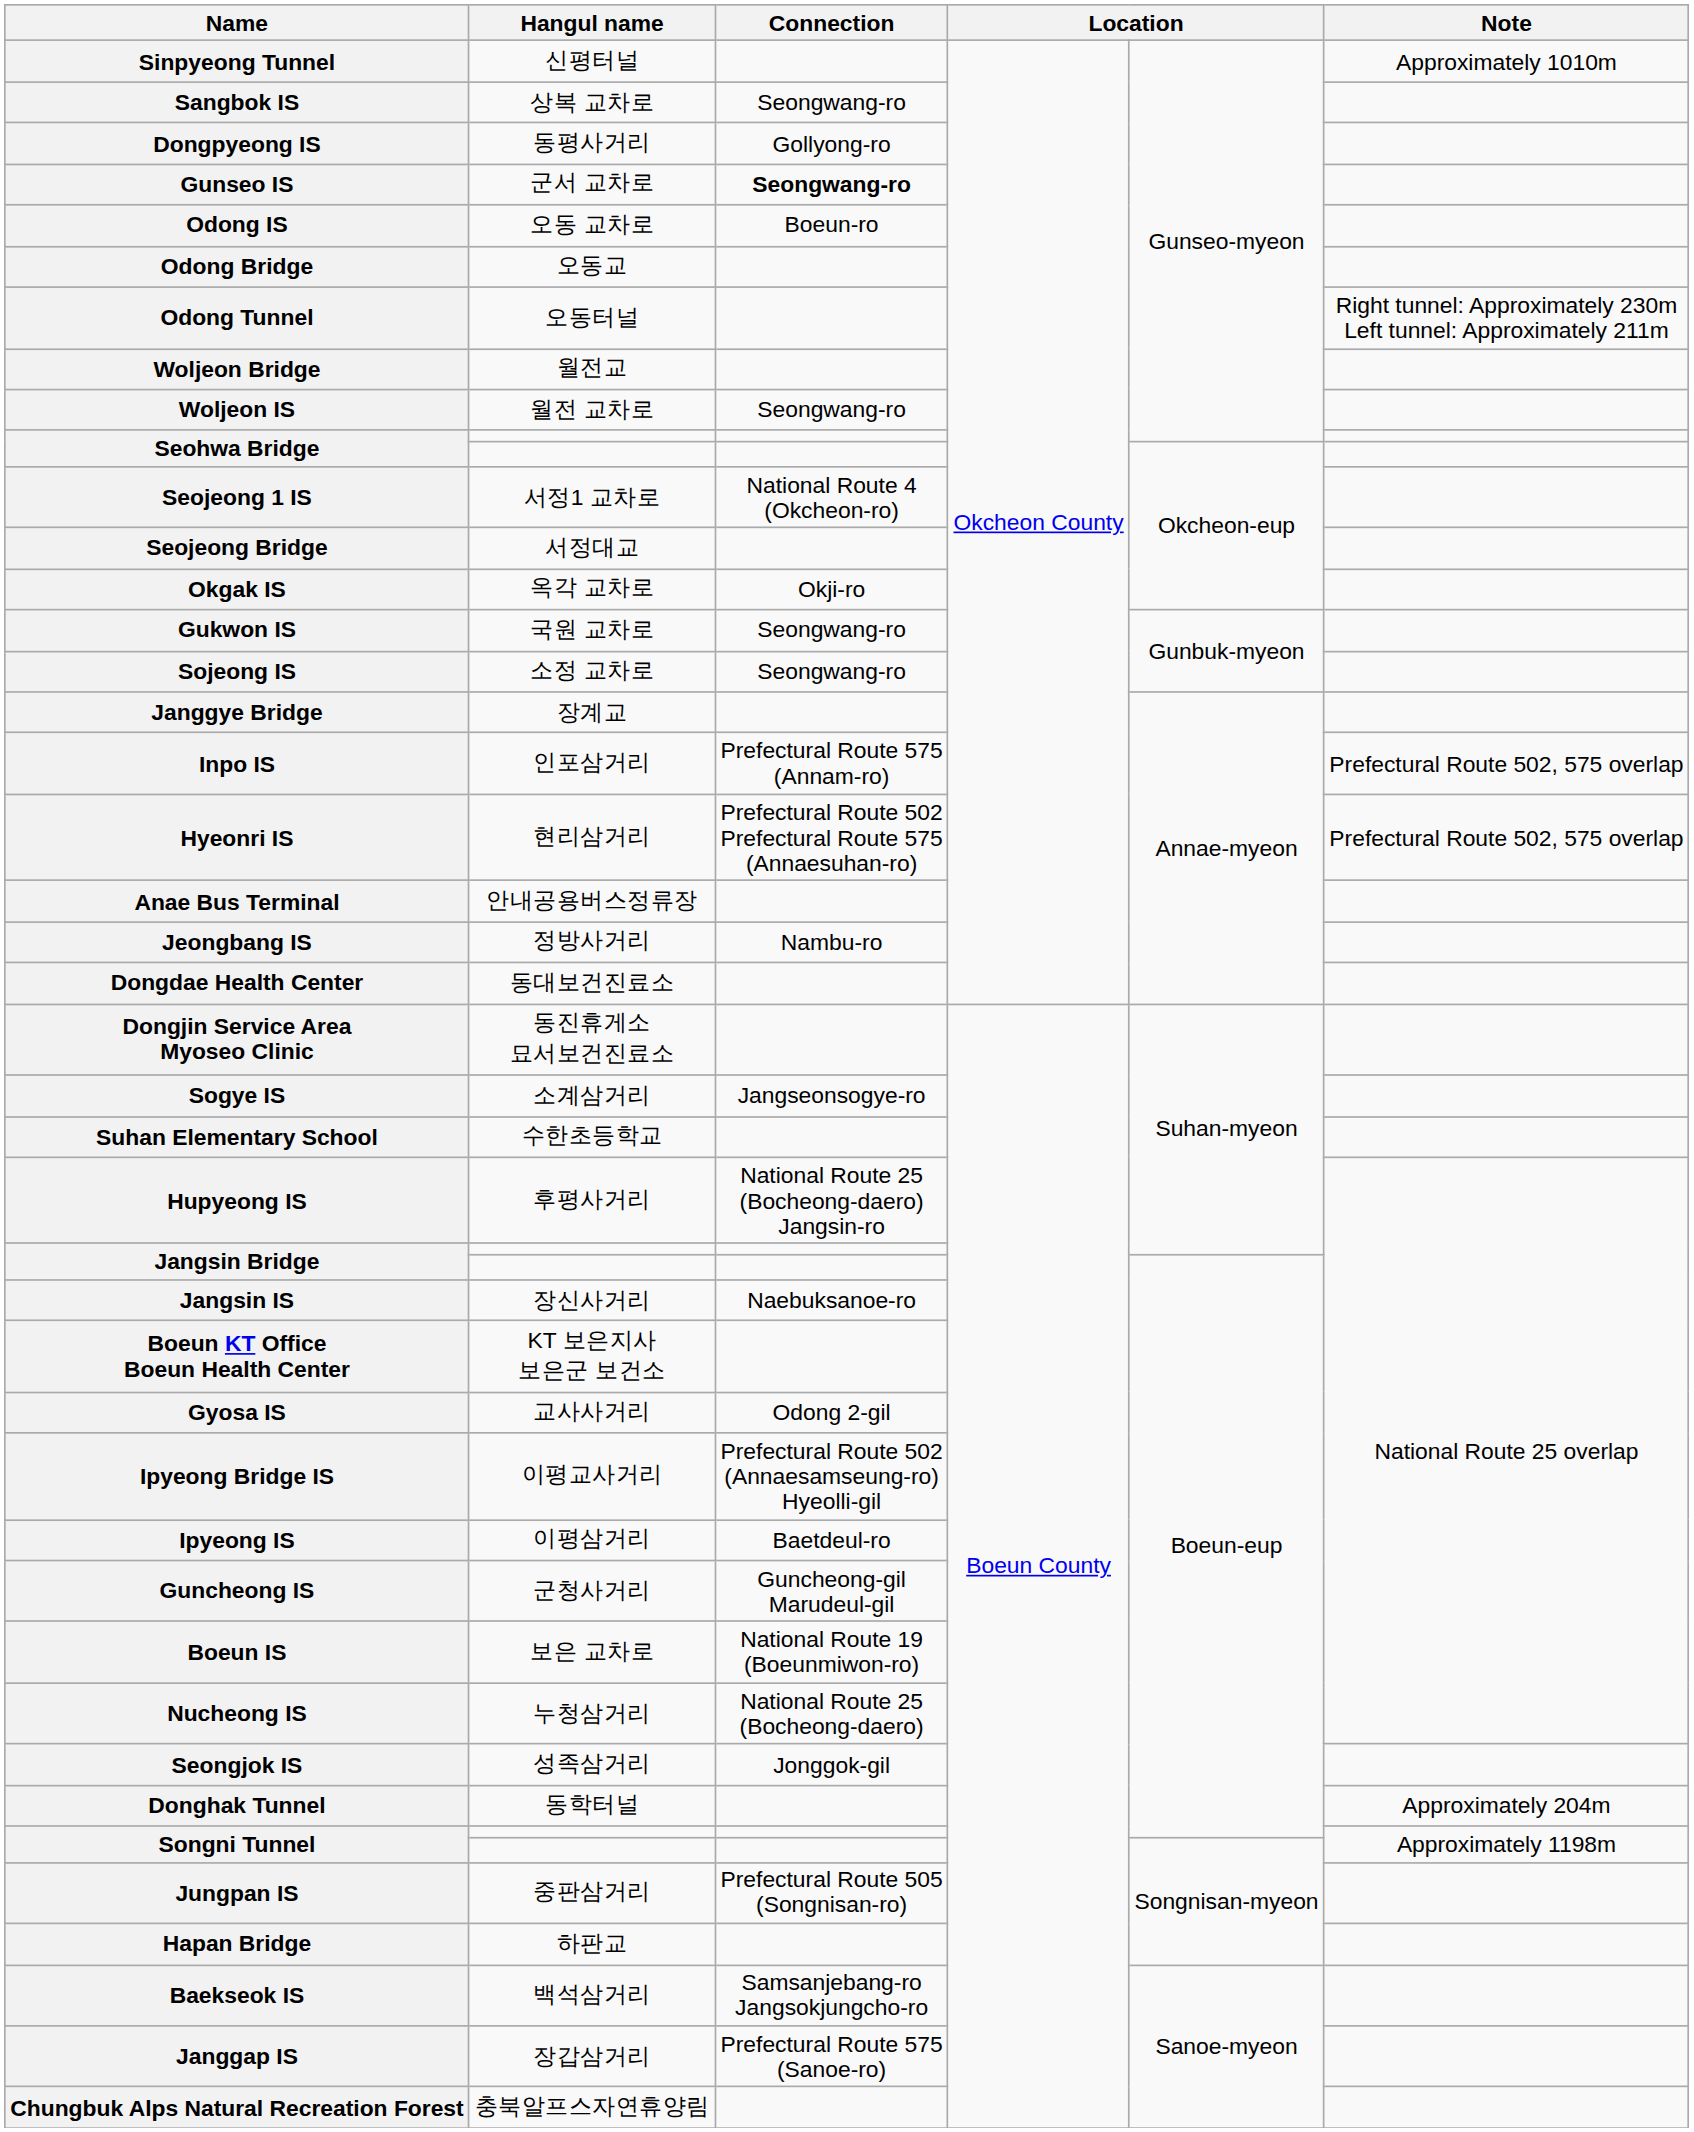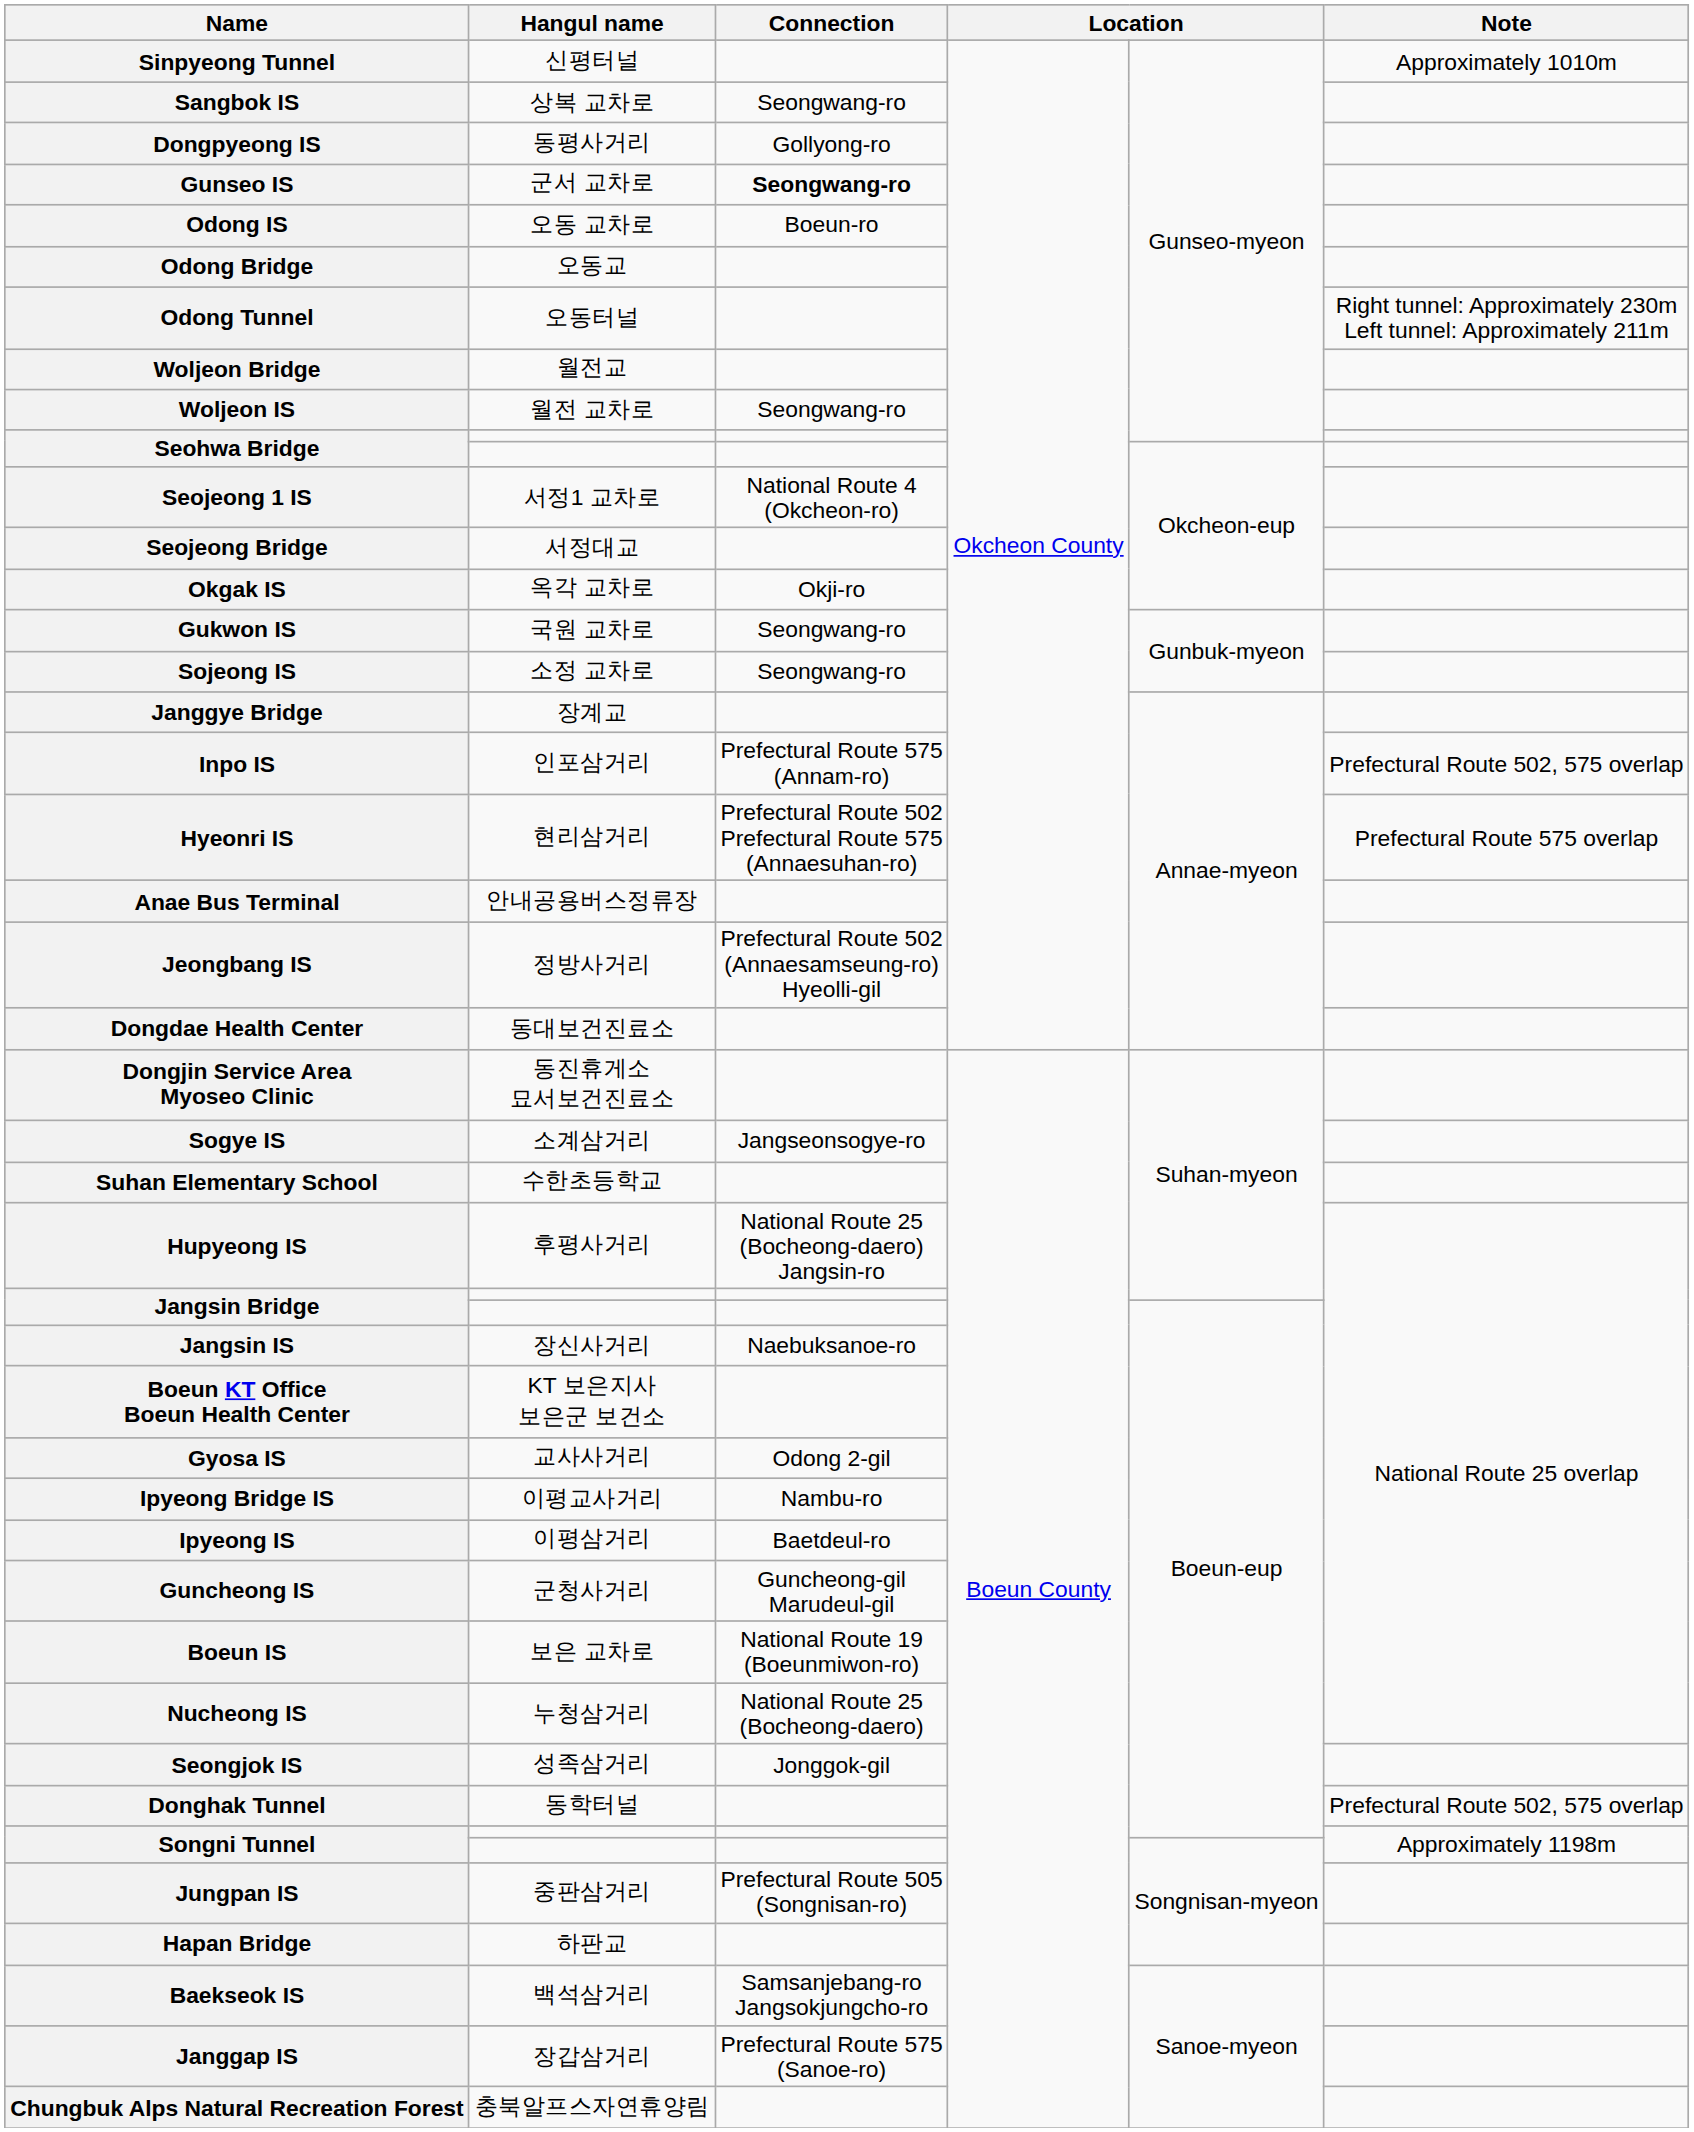 <table class="wikitable" style="font-size: 85%; text-align: center;">
 <tr>
 <th>Name</th>
 <th>Hangul name</th>
 <th>Connection</th>
 <th colspan="2">Location</th>
 <th>Note</th>
 </tr>
 <tr>
 <th>Sinpyeong Tunnel</th>
 <td>신평터널</td>
 <td></td>
 <td rowspan=22><a href='#'>Okcheon County</a></td>
 <td rowspan=10>Gunseo-myeon</td>
 <td>Approximately 1010m</td>
 </tr>
 <tr>
 <th>Sangbok IS</th>
 <td>상복 교차로</td>
 <td>Seongwang-ro</td>
 <td></td>
 </tr>
 <tr>
 <th>Dongpyeong IS</th>
 <td>동평사거리</td>
 <td>Gollyong-ro</td>
 <td></td>
 </tr>
 <tr>
 <th>Gunseo IS</th>
 <td>군서 교차로</td>
 <td><strong>Seongwang-ro</strong></td>
 <td></td>
 </tr>
 <tr>
 <th>Odong IS</th>
 <td>오동 교차로</td>
 <td>Boeun-ro</td>
 <td></td>
 </tr>
 <tr>
 <th>Odong Bridge</th>
 <td>오동교</td>
 <td></td>
 <td></td>
 </tr>
 <tr>
 <th>Odong Tunnel</th>
 <td>오동터널</td>
 <td></td>
 <td>Right tunnel: Approximately 230m<br>Left tunnel: Approximately 211m</td>
 </tr>
 <tr>
 <th>Woljeon Bridge</th>
 <td>월전교</td>
 <td></td>
 <td></td>
 </tr>
 <tr>
 <th>Woljeon IS</th>
 <td>월전 교차로</td>
 <td>Seongwang-ro</td>
 <td></td>
 </tr>
 <tr>
 <th rowspan=2>Seohwa Bridge</th>
 <td></td>
 <td></td>
 </tr>
 <tr>
 <td></td>
 <td></td>
 <td rowspan=4>Okcheon-eup</td>
 <td></td>
 </tr>
 <tr>
 <th>Seojeong 1 IS</th>
 <td>서정1 교차로</td>
 <td>National Route 4<br>(Okcheon-ro)</td>
 <td></td>
 </tr>
 <tr>
 <th>Seojeong Bridge</th>
 <td>서정대교</td>
 <td></td>
 <td></td>
 </tr>
 <tr>
 <th>Okgak IS</th>
 <td>옥각 교차로</td>
 <td>Okji-ro</td>
 <td></td>
 </tr>
 <tr>
 <th>Gukwon IS</th>
 <td>국원 교차로</td>
 <td>Seongwang-ro</td>
 <td rowspan=2>Gunbuk-myeon</td>
 <td></td>
 </tr>
 <tr>
 <th>Sojeong IS</th>
 <td>소정 교차로</td>
 <td>Seongwang-ro</td>
 <td></td>
 </tr>
 <tr>
 <th>Janggye Bridge</th>
 <td>장계교</td>
 <td></td>
 <td rowspan=6>Annae-myeon</td>
 <td></td>
 </tr>
 <tr>
 <th>Inpo IS</th>
 <td>인포삼거리</td>
 <td>Prefectural Route 575<br>(Annam-ro)</td>
 <td>Prefectural Route 502, 575 overlap</td>
 </tr>
 <tr>
 <th>Hyeonri IS</th>
 <td>현리삼거리</td>
 <td>Prefectural Route 502<br>Prefectural Route 575<br>(Annaesuhan-ro)</td>
-<td>Prefectural Route 502, 575 overlap</td>
+<td>Prefectural Route 575 overlap</td>
 </tr>
 <tr>
 <th>Anae Bus Terminal</th>
 <td>안내공용버스정류장</td>
 <td></td>
 <td></td>
 </tr>
 <tr>
 <th>Jeongbang IS</th>
 <td>정방사거리</td>
-<td>Nambu-ro</td>
+<td>Prefectural Route 502<br>(Annaesamseung-ro)<br>Hyeolli-gil</td>
 <td></td>
 </tr>
 <tr>
 <th>Dongdae Health Center</th>
 <td>동대보건진료소</td>
 <td></td>
 <td></td>
 </tr>
 <tr>
 <th>Dongjin Service Area<br>Myoseo Clinic</th>
 <td>동진휴게소<br>묘서보건진료소</td>
 <td></td>
 <td rowspan=23><a href='#'>Boeun County</a></td>
 <td rowspan=5>Suhan-myeon</td>
 <td></td>
 </tr>
 <tr>
 <th>Sogye IS</th>
 <td>소계삼거리</td>
 <td>Jangseonsogye-ro</td>
 <td></td>
 </tr>
 <tr>
 <th>Suhan Elementary School</th>
 <td>수한초등학교</td>
 <td></td>
 <td></td>
 </tr>
 <tr>
 <th>Hupyeong IS</th>
 <td>후평사거리</td>
 <td>National Route 25<br>(Bocheong-daero)<br>Jangsin-ro</td>
 <td rowspan=11>National Route 25 overlap</td>
 </tr>
 <tr>
 <th rowspan=2>Jangsin Bridge</th>
 <td></td>
 </tr>
 <tr>
 <td></td>
 <td></td>
 <td rowspan=12>Boeun-eup</td>
 </tr>
 <tr>
 <th>Jangsin IS</th>
 <td>장신사거리</td>
 <td>Naebuksanoe-ro</td>
 </tr>
 <tr>
 <th>Boeun <a href='#'>KT</a> Office<br>Boeun Health Center</th>
 <td>KT 보은지사<br>보은군 보건소</td>
 <td></td>
 </tr>
 <tr>
 <th>Gyosa IS</th>
 <td>교사사거리</td>
 <td>Odong 2-gil</td>
 </tr>
 <tr>
 <th>Ipyeong Bridge IS</th>
 <td>이평교사거리</td>
-<td>Prefectural Route 502<br>(Annaesamseung-ro)<br>Hyeolli-gil</td>
+<td>Nambu-ro</td>
 </tr>
 <tr>
 <th>Ipyeong IS</th>
 <td>이평삼거리</td>
 <td>Baetdeul-ro</td>
 </tr>
 <tr>
 <th>Guncheong IS</th>
 <td>군청사거리</td>
 <td>Guncheong-gil<br>Marudeul-gil</td>
 </tr>
 <tr>
 <th>Boeun IS</th>
 <td>보은 교차로</td>
 <td>National Route 19<br>(Boeunmiwon-ro)</td>
 </tr>
 <tr>
 <th>Nucheong IS</th>
 <td>누청삼거리</td>
 <td>National Route 25<br>(Bocheong-daero)</td>
 </tr>
 <tr>
 <th>Seongjok IS</th>
 <td>성족삼거리</td>
 <td>Jonggok-gil</td>
 <td></td>
 </tr>
 <tr>
 <th>Donghak Tunnel</th>
 <td>동학터널</td>
 <td></td>
-<td>Approximately 204m</td>
+<td>Prefectural Route 502, 575 overlap</td>
 </tr>
 <tr>
 <th rowspan=2>Songni Tunnel</th>
 <td></td>
 <td></td>
 <td rowspan=2>Approximately 1198m</td>
 </tr>
 <tr>
 <td></td>
 <td></td>
 <td rowspan=3>Songnisan-myeon</td>
 </tr>
 <tr>
 <th>Jungpan IS</th>
 <td>중판삼거리</td>
 <td>Prefectural Route 505<br>(Songnisan-ro)</td>
 <td></td>
 </tr>
 <tr>
 <th>Hapan Bridge</th>
 <td>하판교</td>
 <td></td>
 <td></td>
 </tr>
 <tr>
 <th>Baekseok IS</th>
 <td>백석삼거리</td>
 <td>Samsanjebang-ro<br>Jangsokjungcho-ro</td>
 <td rowspan=3>Sanoe-myeon</td>
 <td></td>
 </tr>
 <tr>
 <th>Janggap IS</th>
 <td>장갑삼거리</td>
 <td>Prefectural Route 575<br>(Sanoe-ro)</td>
 <td></td>
 </tr>
 <tr>
 <th>Chungbuk Alps Natural Recreation Forest</th>
 <td>충북알프스자연휴양림</td>
 <td></td>
 <td></td>
 </tr>
 <tr>
 </tr>
 </table>
